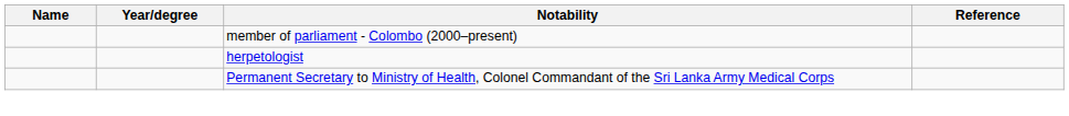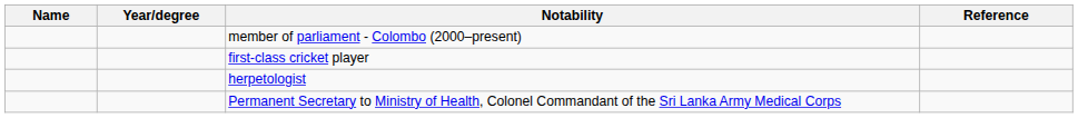 <table class="wikitable sortable" style="width:100%">
 <tr>
 <th style="width:*;">Name</th>
 <th style="width:12%;">Year/degree</th>
 <th style="width:65%;" class="unsortable">Notability</th>
 <th style="width:*;" class="unsortable">Reference</th>
 </tr>
 <tr>
 <td></td>
 <td style="text-align:center;"></td>
 <td>member of <a href='#'>parliament</a> - <a href='#'>Colombo</a> (2000–present)</td>
 <td style="text-align:center;"></td>
 </tr>
 <tr>
 <td></td>
 <td style="text-align:center;"></td>
+<td><a href='#'>first-class cricket</a> player</td>
+<td style="text-align:center;"></td>
+</tr>
+<tr>
+<td></td>
+<td style="text-align:center;"></td>
 <td><a href='#'>herpetologist</a></td>
 <td style="text-align:center;"></td>
 </tr>
 <tr>
 <td></td>
 <td style="text-align:center;"></td>
 <td><a href='#'>Permanent Secretary</a> to <a href='#'>Ministry of Health</a>, Colonel Commandant of the <a href='#'>Sri Lanka Army Medical Corps</a></td>
 <td style="text-align:center;"></td>
 </tr>
 </table>
